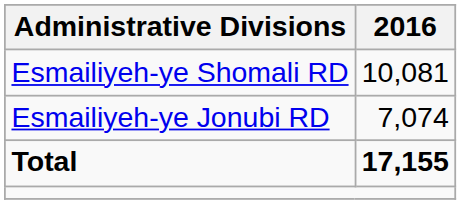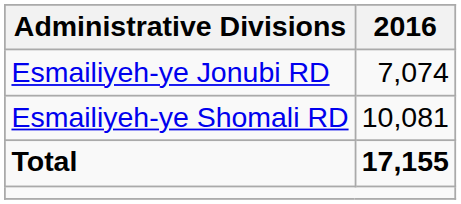 <table class="wikitable">
 <tr>
 <th>Administrative Divisions</th>
 <th>2016</th>
 </tr>
 <tr>
+<td><a href='#'>Esmailiyeh-ye Jonubi RD</a></td>
+<td style="text-align: right;">7,074</td>
+</tr>
+<tr>
 <td><a href='#'>Esmailiyeh-ye Shomali RD</a></td>
 <td style="text-align: right;">10,081</td>
-</tr>
-<tr>
-<td><a href='#'>Esmailiyeh-ye Jonubi RD</a></td>
-<td style="text-align: right;">7,074</td>
 </tr>
 <tr>
 <td><strong>Total</strong></td>
 <td style="text-align: right;"><strong>17,155</strong></td>
 </tr>
 <tr>
 <td colspan=2></td>
 </tr>
 </table>
